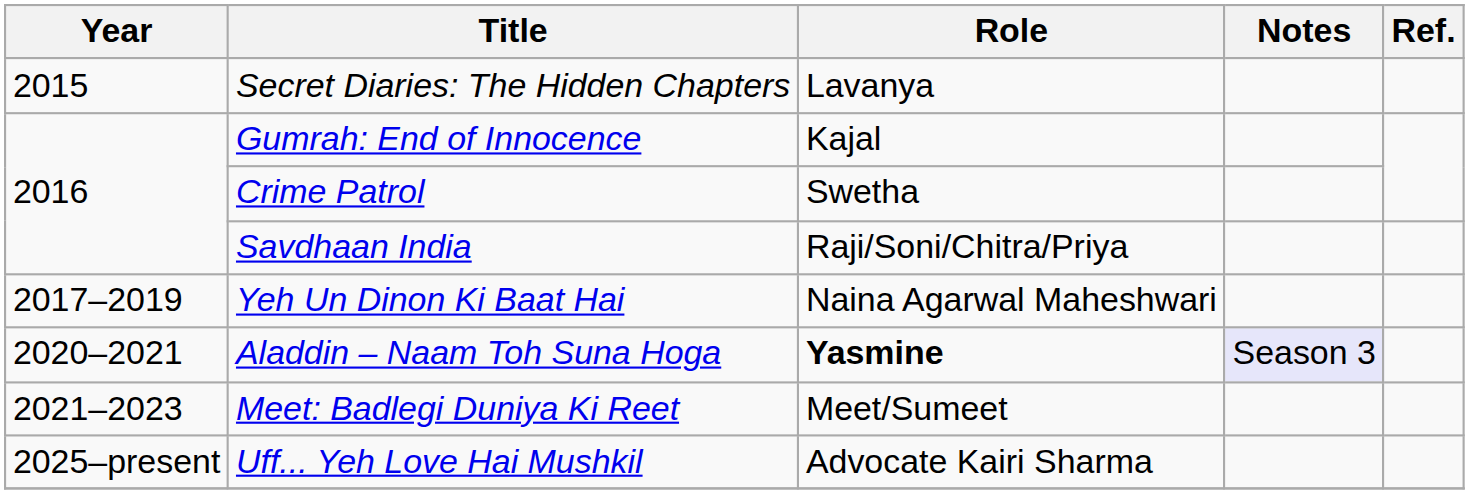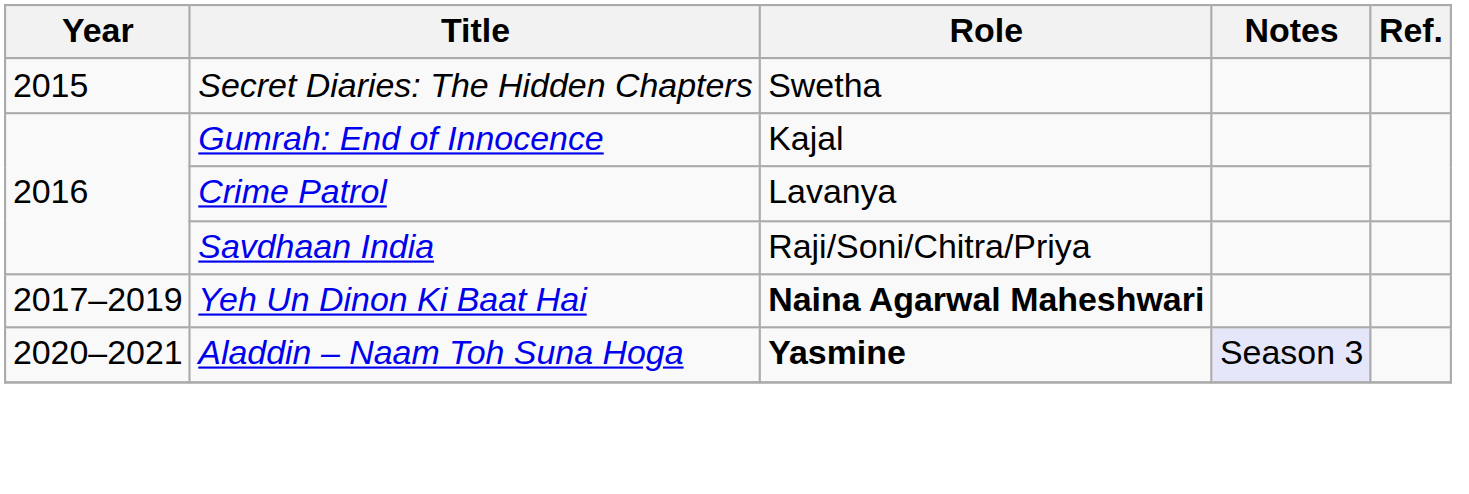 <table class="wikitable sortable">
 <tr>
 <th>Year</th>
 <th>Title</th>
 <th>Role</th>
 <th class="unsortable">Notes</th>
 <th class="unsortable">Ref.</th>
 </tr>
 <tr>
 <td>2015</td>
 <td><em>Secret Diaries: The Hidden Chapters</em></td>
-<td>Lavanya</td>
+<td>Swetha</td>
 <td></td>
 <td></td>
 </tr>
 <tr>
 <td rowspan="3">2016</td>
 <td><em><a href='#'>Gumrah: End of Innocence</a></em></td>
 <td>Kajal</td>
 <td></td>
 <td rowspan="2"></td>
 </tr>
 <tr>
 <td><em><a href='#'>Crime Patrol</a></em></td>
-<td>Swetha</td>
+<td>Lavanya</td>
 <td></td>
 </tr>
 <tr>
 <td><em><a href='#'>Savdhaan India</a></em></td>
 <td>Raji/Soni/Chitra/Priya</td>
 <td></td>
 <td></td>
 </tr>
 <tr>
 <td>2017–2019</td>
 <td><em><a href='#'>Yeh Un Dinon Ki Baat Hai</a></em></td>
-<td>Naina Agarwal Maheshwari</td>
+<td><strong>Naina Agarwal Maheshwari</strong></td>
 <td></td>
 <td></td>
 </tr>
 <tr>
 <td>2020–2021</td>
 <td><em><a href='#'>Aladdin – Naam Toh Suna Hoga</a></em></td>
 <td><strong>Yasmine</strong></td>
 <td style="background: lavender;">Season 3</td>
 <td></td>
 </tr>
 <tr>
-<td>2021–2023</td>
-<td><em><a href='#'>Meet: Badlegi Duniya Ki Reet</a></em></td>
-<td>Meet/Sumeet</td>
-<td></td>
-<td></td>
-</tr>
-<tr>
-<td>2025–present</td>
-<td><em><a href='#'>Uff... Yeh Love Hai Mushkil</a></em></td>
-<td>Advocate Kairi Sharma</td>
-<td></td>
-<td></td>
-</tr>
-<tr>
 </tr>
 </table>
